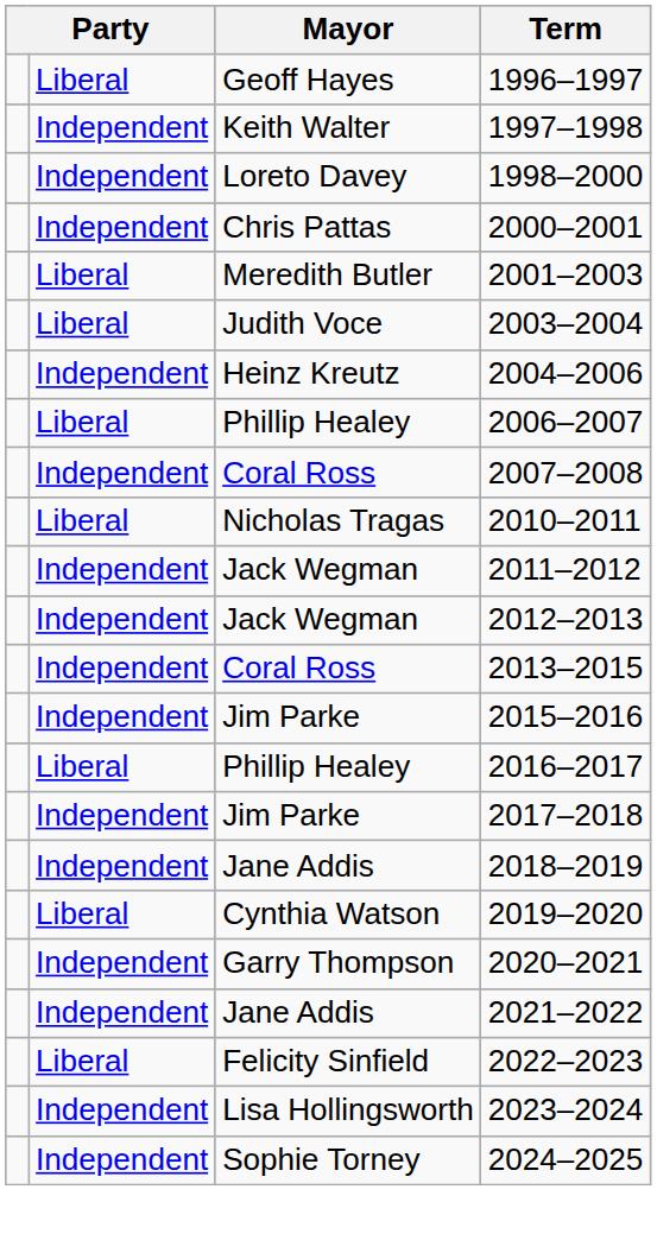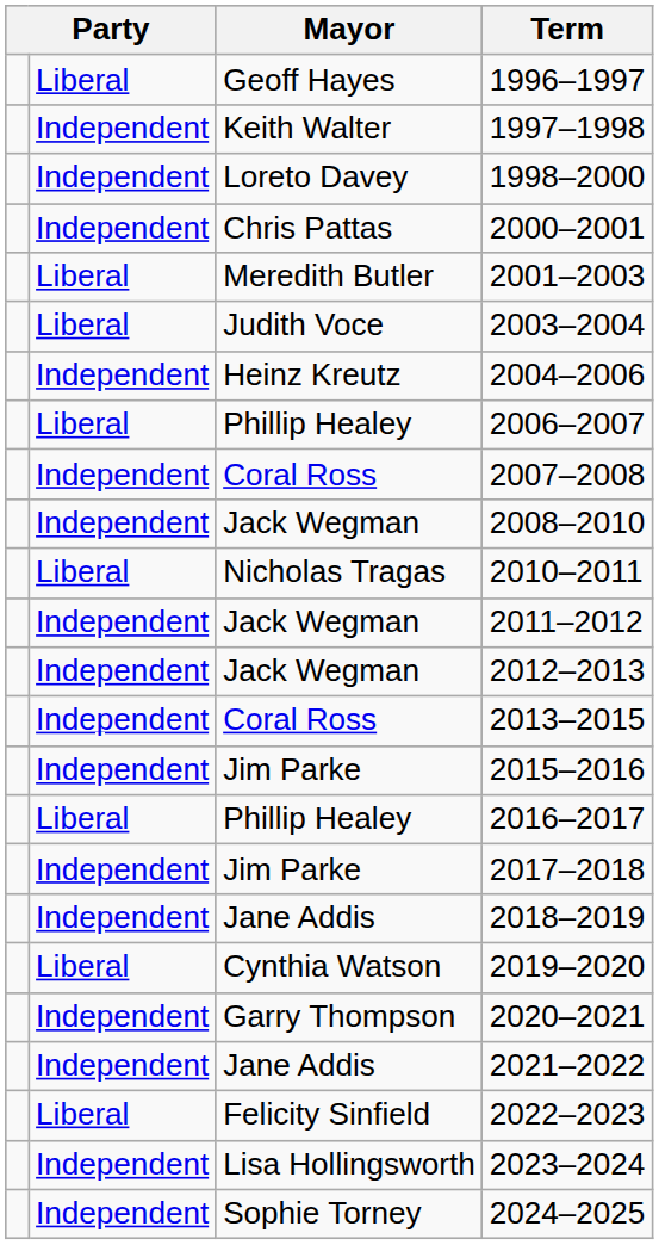 <table class="wikitable">
 <tr>
 <th colspan="2">Party</th>
 <th>Mayor</th>
 <th>Term</th>
 </tr>
 <tr>
 <td> </td>
 <td><a href='#'>Liberal</a></td>
 <td>Geoff Hayes</td>
 <td>1996–1997</td>
 </tr>
 <tr>
 <td> </td>
 <td><a href='#'>Independent</a></td>
 <td>Keith Walter</td>
 <td>1997–1998</td>
 </tr>
 <tr>
 <td> </td>
 <td><a href='#'>Independent</a></td>
 <td>Loreto Davey</td>
 <td>1998–2000</td>
 </tr>
 <tr>
 <td> </td>
 <td><a href='#'>Independent</a></td>
 <td>Chris Pattas</td>
 <td>2000–2001</td>
 </tr>
 <tr>
 <td> </td>
 <td><a href='#'>Liberal</a></td>
 <td>Meredith Butler</td>
 <td>2001–2003</td>
 </tr>
 <tr>
 <td> </td>
 <td><a href='#'>Liberal</a></td>
 <td>Judith Voce</td>
 <td>2003–2004</td>
 </tr>
 <tr>
 <td> </td>
 <td><a href='#'>Independent</a></td>
 <td>Heinz Kreutz</td>
 <td>2004–2006</td>
 </tr>
 <tr>
 <td> </td>
 <td><a href='#'>Liberal</a></td>
 <td>Phillip Healey</td>
 <td>2006–2007</td>
 </tr>
 <tr>
 <td> </td>
 <td><a href='#'>Independent</a></td>
 <td><a href='#'>Coral Ross</a></td>
 <td>2007–2008</td>
+</tr>
+<tr>
+<td> </td>
+<td><a href='#'>Independent</a></td>
+<td>Jack Wegman</td>
+<td>2008–2010</td>
 </tr>
 <tr>
 <td> </td>
 <td><a href='#'>Liberal</a></td>
 <td>Nicholas Tragas</td>
 <td>2010–2011</td>
 </tr>
 <tr>
 <td> </td>
 <td><a href='#'>Independent</a></td>
 <td>Jack Wegman</td>
 <td>2011–2012</td>
 </tr>
 <tr>
 <td> </td>
 <td><a href='#'>Independent</a></td>
 <td>Jack Wegman</td>
 <td>2012–2013</td>
 </tr>
 <tr>
 <td> </td>
 <td><a href='#'>Independent</a></td>
 <td><a href='#'>Coral Ross</a></td>
 <td>2013–2015</td>
 </tr>
 <tr>
 <td> </td>
 <td><a href='#'>Independent</a></td>
 <td>Jim Parke</td>
 <td>2015–2016</td>
 </tr>
 <tr>
 <td> </td>
 <td><a href='#'>Liberal</a></td>
 <td>Phillip Healey</td>
 <td>2016–2017</td>
 </tr>
 <tr>
 <td> </td>
 <td><a href='#'>Independent</a></td>
 <td>Jim Parke</td>
 <td>2017–2018</td>
 </tr>
 <tr>
 <td> </td>
 <td><a href='#'>Independent</a></td>
 <td>Jane Addis</td>
 <td>2018–2019</td>
 </tr>
 <tr>
 <td> </td>
 <td><a href='#'>Liberal</a></td>
 <td>Cynthia Watson</td>
 <td>2019–2020</td>
 </tr>
 <tr>
 <td> </td>
 <td><a href='#'>Independent</a></td>
 <td>Garry Thompson</td>
 <td>2020–2021</td>
 </tr>
 <tr>
 <td> </td>
 <td><a href='#'>Independent</a></td>
 <td>Jane Addis</td>
 <td>2021–2022</td>
 </tr>
 <tr>
 <td> </td>
 <td><a href='#'>Liberal</a></td>
 <td>Felicity Sinfield</td>
 <td>2022–2023</td>
 </tr>
 <tr>
 <td> </td>
 <td><a href='#'>Independent</a></td>
 <td>Lisa Hollingsworth</td>
 <td>2023–2024</td>
 </tr>
 <tr>
 <td> </td>
 <td><a href='#'>Independent</a></td>
 <td>Sophie Torney</td>
 <td>2024–2025</td>
 </tr>
 </table>
